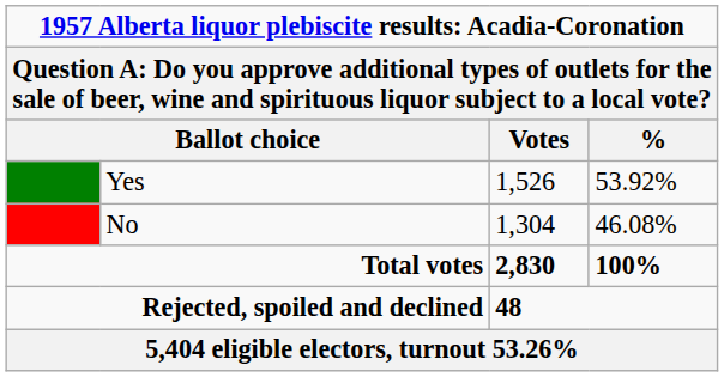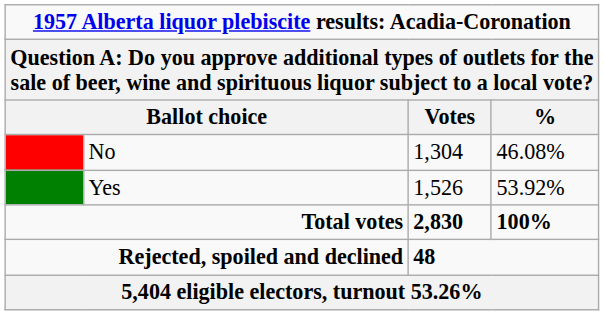 <table class="wikitable" align=right>
 <tr>
 <td colspan=4 align=center><strong><a href='#'>1957 Alberta liquor plebiscite</a> results: Acadia-Coronation</strong></td>
 </tr>
 <tr>
 <th colspan=4>Question A: Do you approve additional types of outlets for the<br> sale of beer, wine and spirituous liquor subject to a local vote?</th>
 </tr>
 <tr>
 <th colspan=2>Ballot choice</th>
 <th>Votes</th>
 <th>%</th>
 </tr>
 <tr>
+<td bgcolor=red></td>
+<td>No</td>
+<td>1,304</td>
+<td>46.08%</td>
+</tr>
+<tr>
 <td bgcolor=green></td>
 <td>Yes</td>
 <td>1,526</td>
 <td>53.92%</td>
-</tr>
-<tr>
-<td bgcolor=red></td>
-<td>No</td>
-<td>1,304</td>
-<td>46.08%</td>
 </tr>
 <tr>
 <td align=right colspan=2><strong>Total votes</strong></td>
 <td><strong>2,830</strong></td>
 <td><strong>100%</strong></td>
 </tr>
 <tr>
 <td align=right colspan=2><strong>Rejected, spoiled and declined</strong></td>
 <td colspan=2><strong>48</strong></td>
 </tr>
 <tr>
 <th colspan=4>5,404 eligible electors, turnout 53.26%</th>
 </tr>
 </table>
